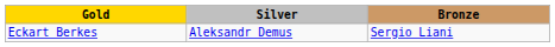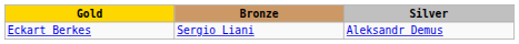 <table class="wikitable" style="text-align:left">
 <tr align="center">
 <td width=200 bgcolor=gold><strong>Gold</strong></td>
+<td width=200 bgcolor=CC9966><strong>Bronze</strong></td>
 <td width=200 bgcolor=silver><strong>Silver</strong></td>
-<td width=200 bgcolor=CC9966><strong>Bronze</strong></td>
 </tr>
 <tr>
 <td><a href='#'>Eckart Berkes</a><br><em></em></td>
+<td><a href='#'>Sergio Liani</a><br><em></em></td>
 <td><a href='#'>Aleksandr Demus</a><br><em></em></td>
-<td><a href='#'>Sergio Liani</a><br><em></em></td>
 </tr>
 </table>
